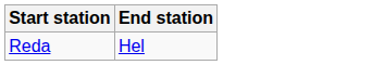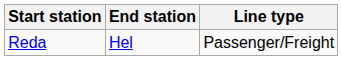 <table class="wikitable">
 <tr>
 <th>Start station</th>
 <th>End station</th>
+<th>Line type</th>
 </tr>
 <tr>
 <td><a href='#'>Reda</a></td>
 <td><a href='#'>Hel</a></td>
+<td>Passenger/Freight</td>
 </tr>
 </table>
